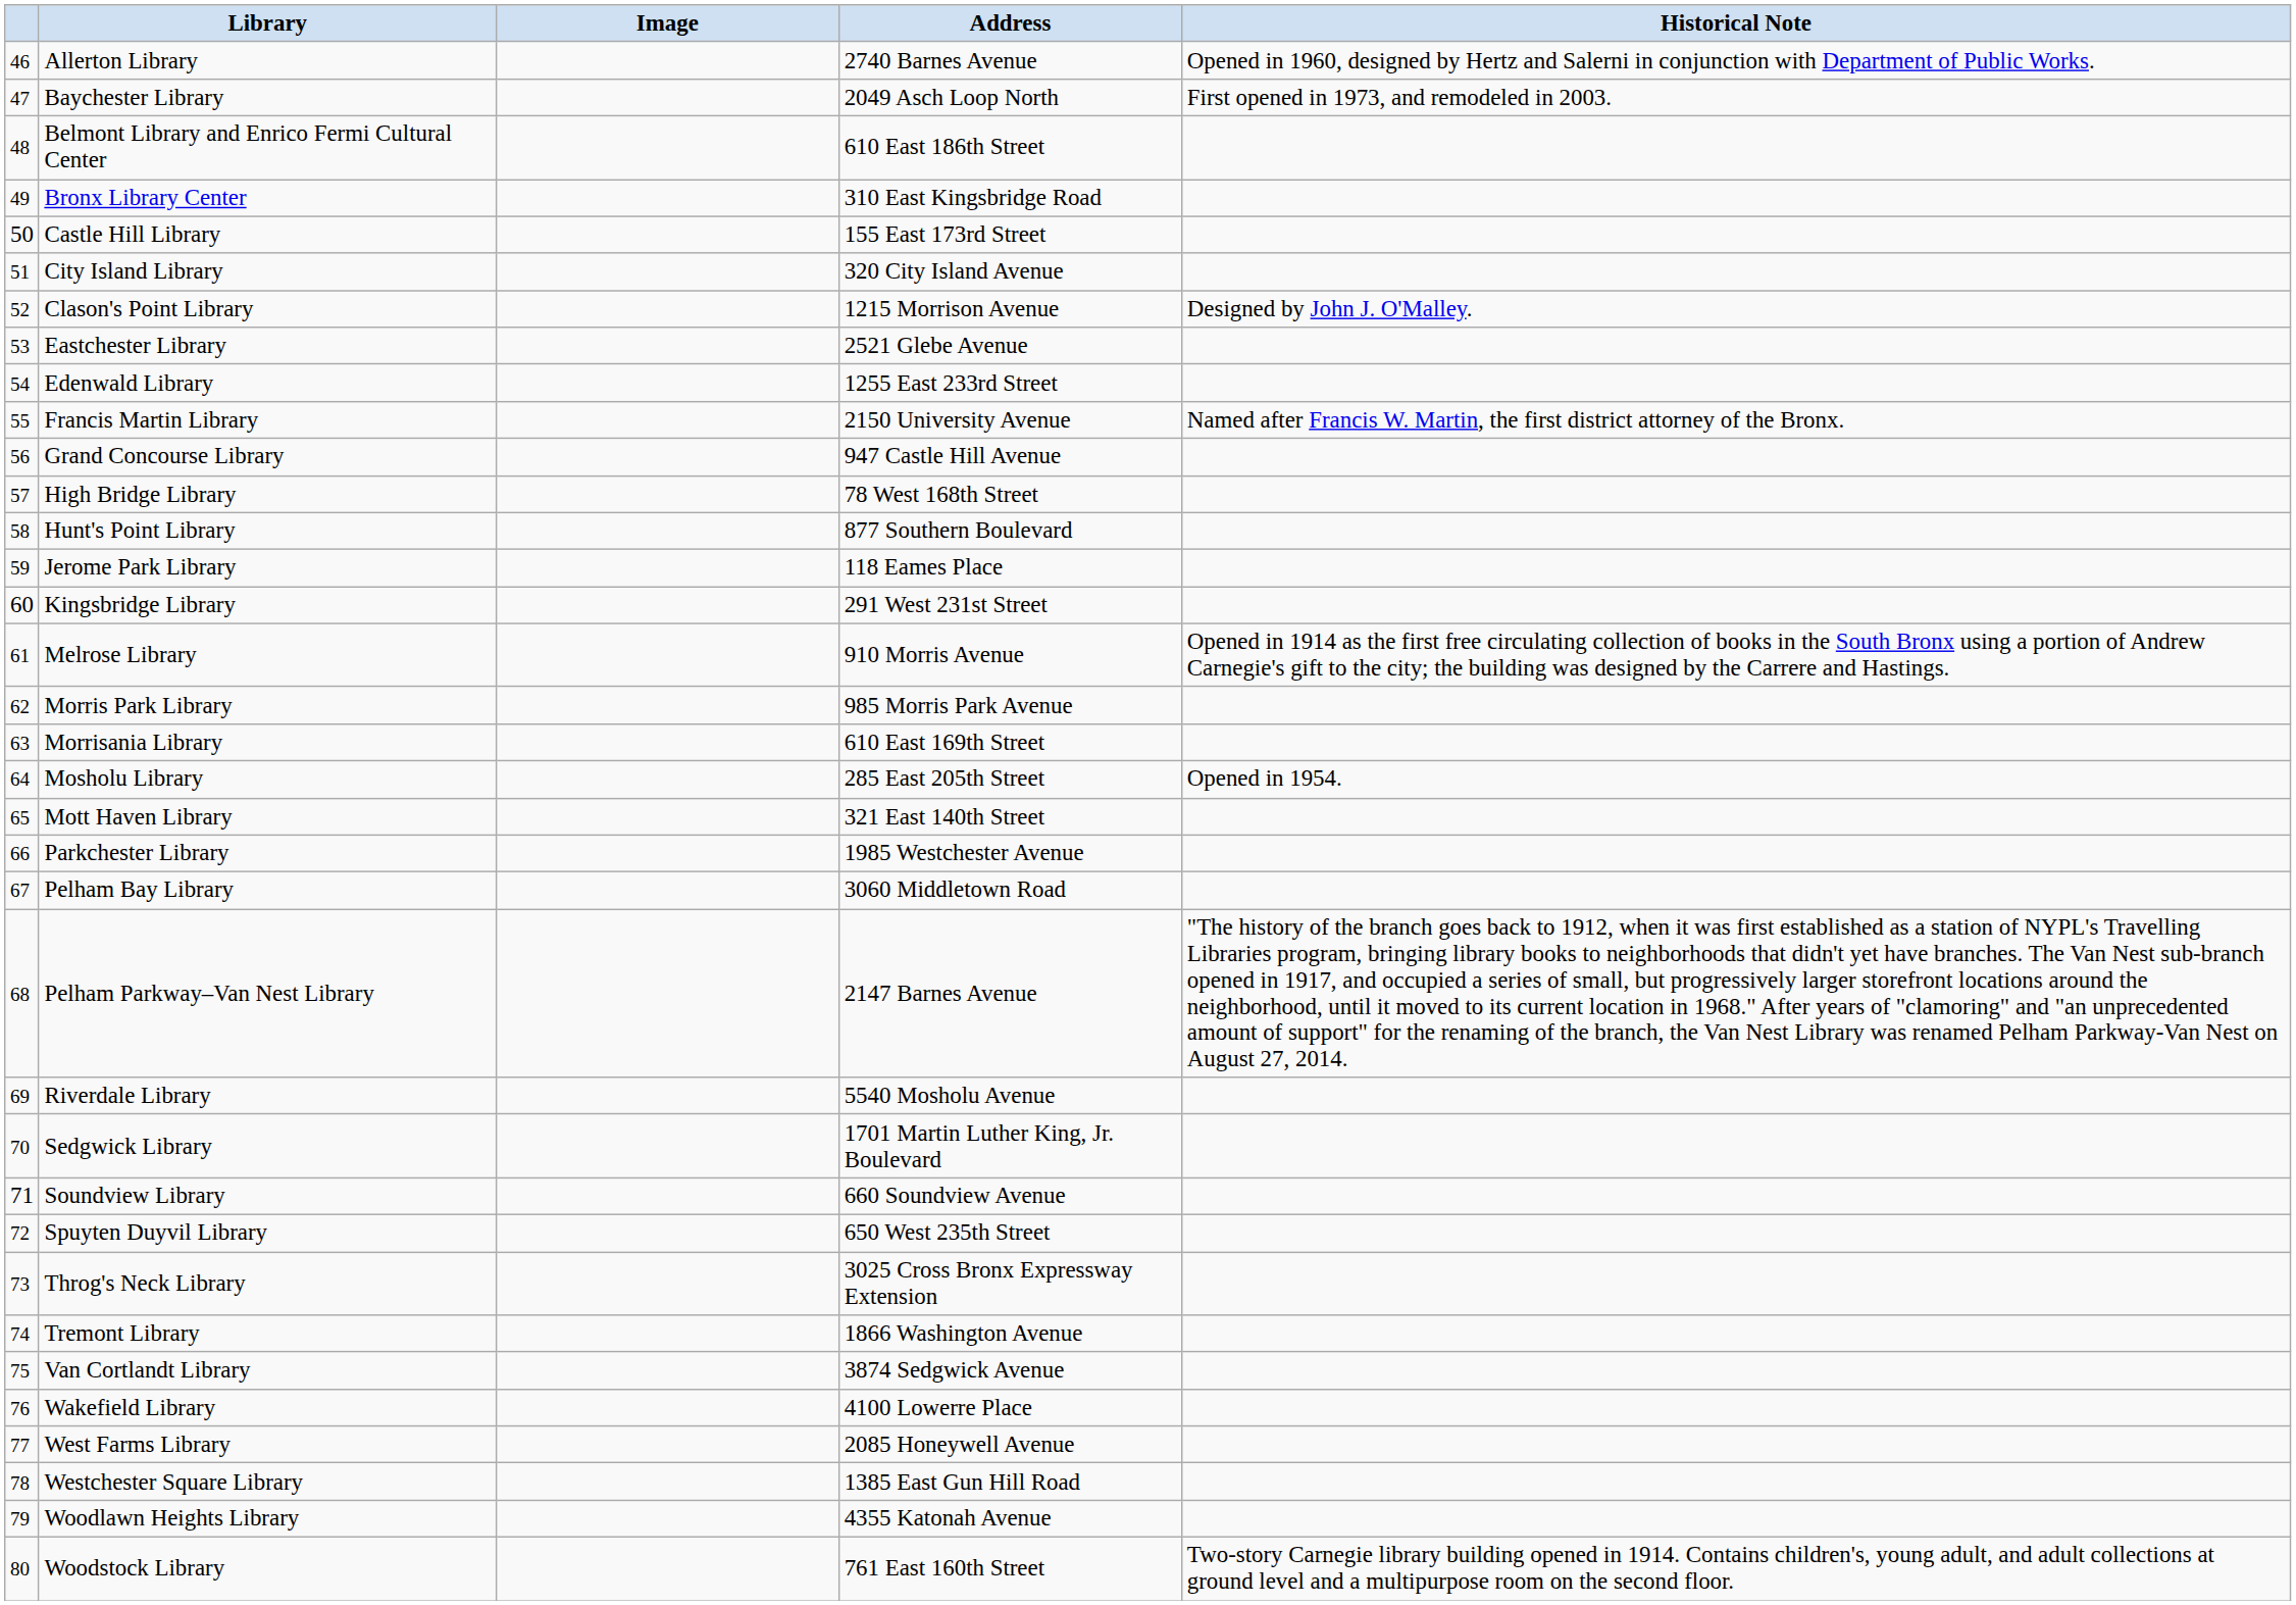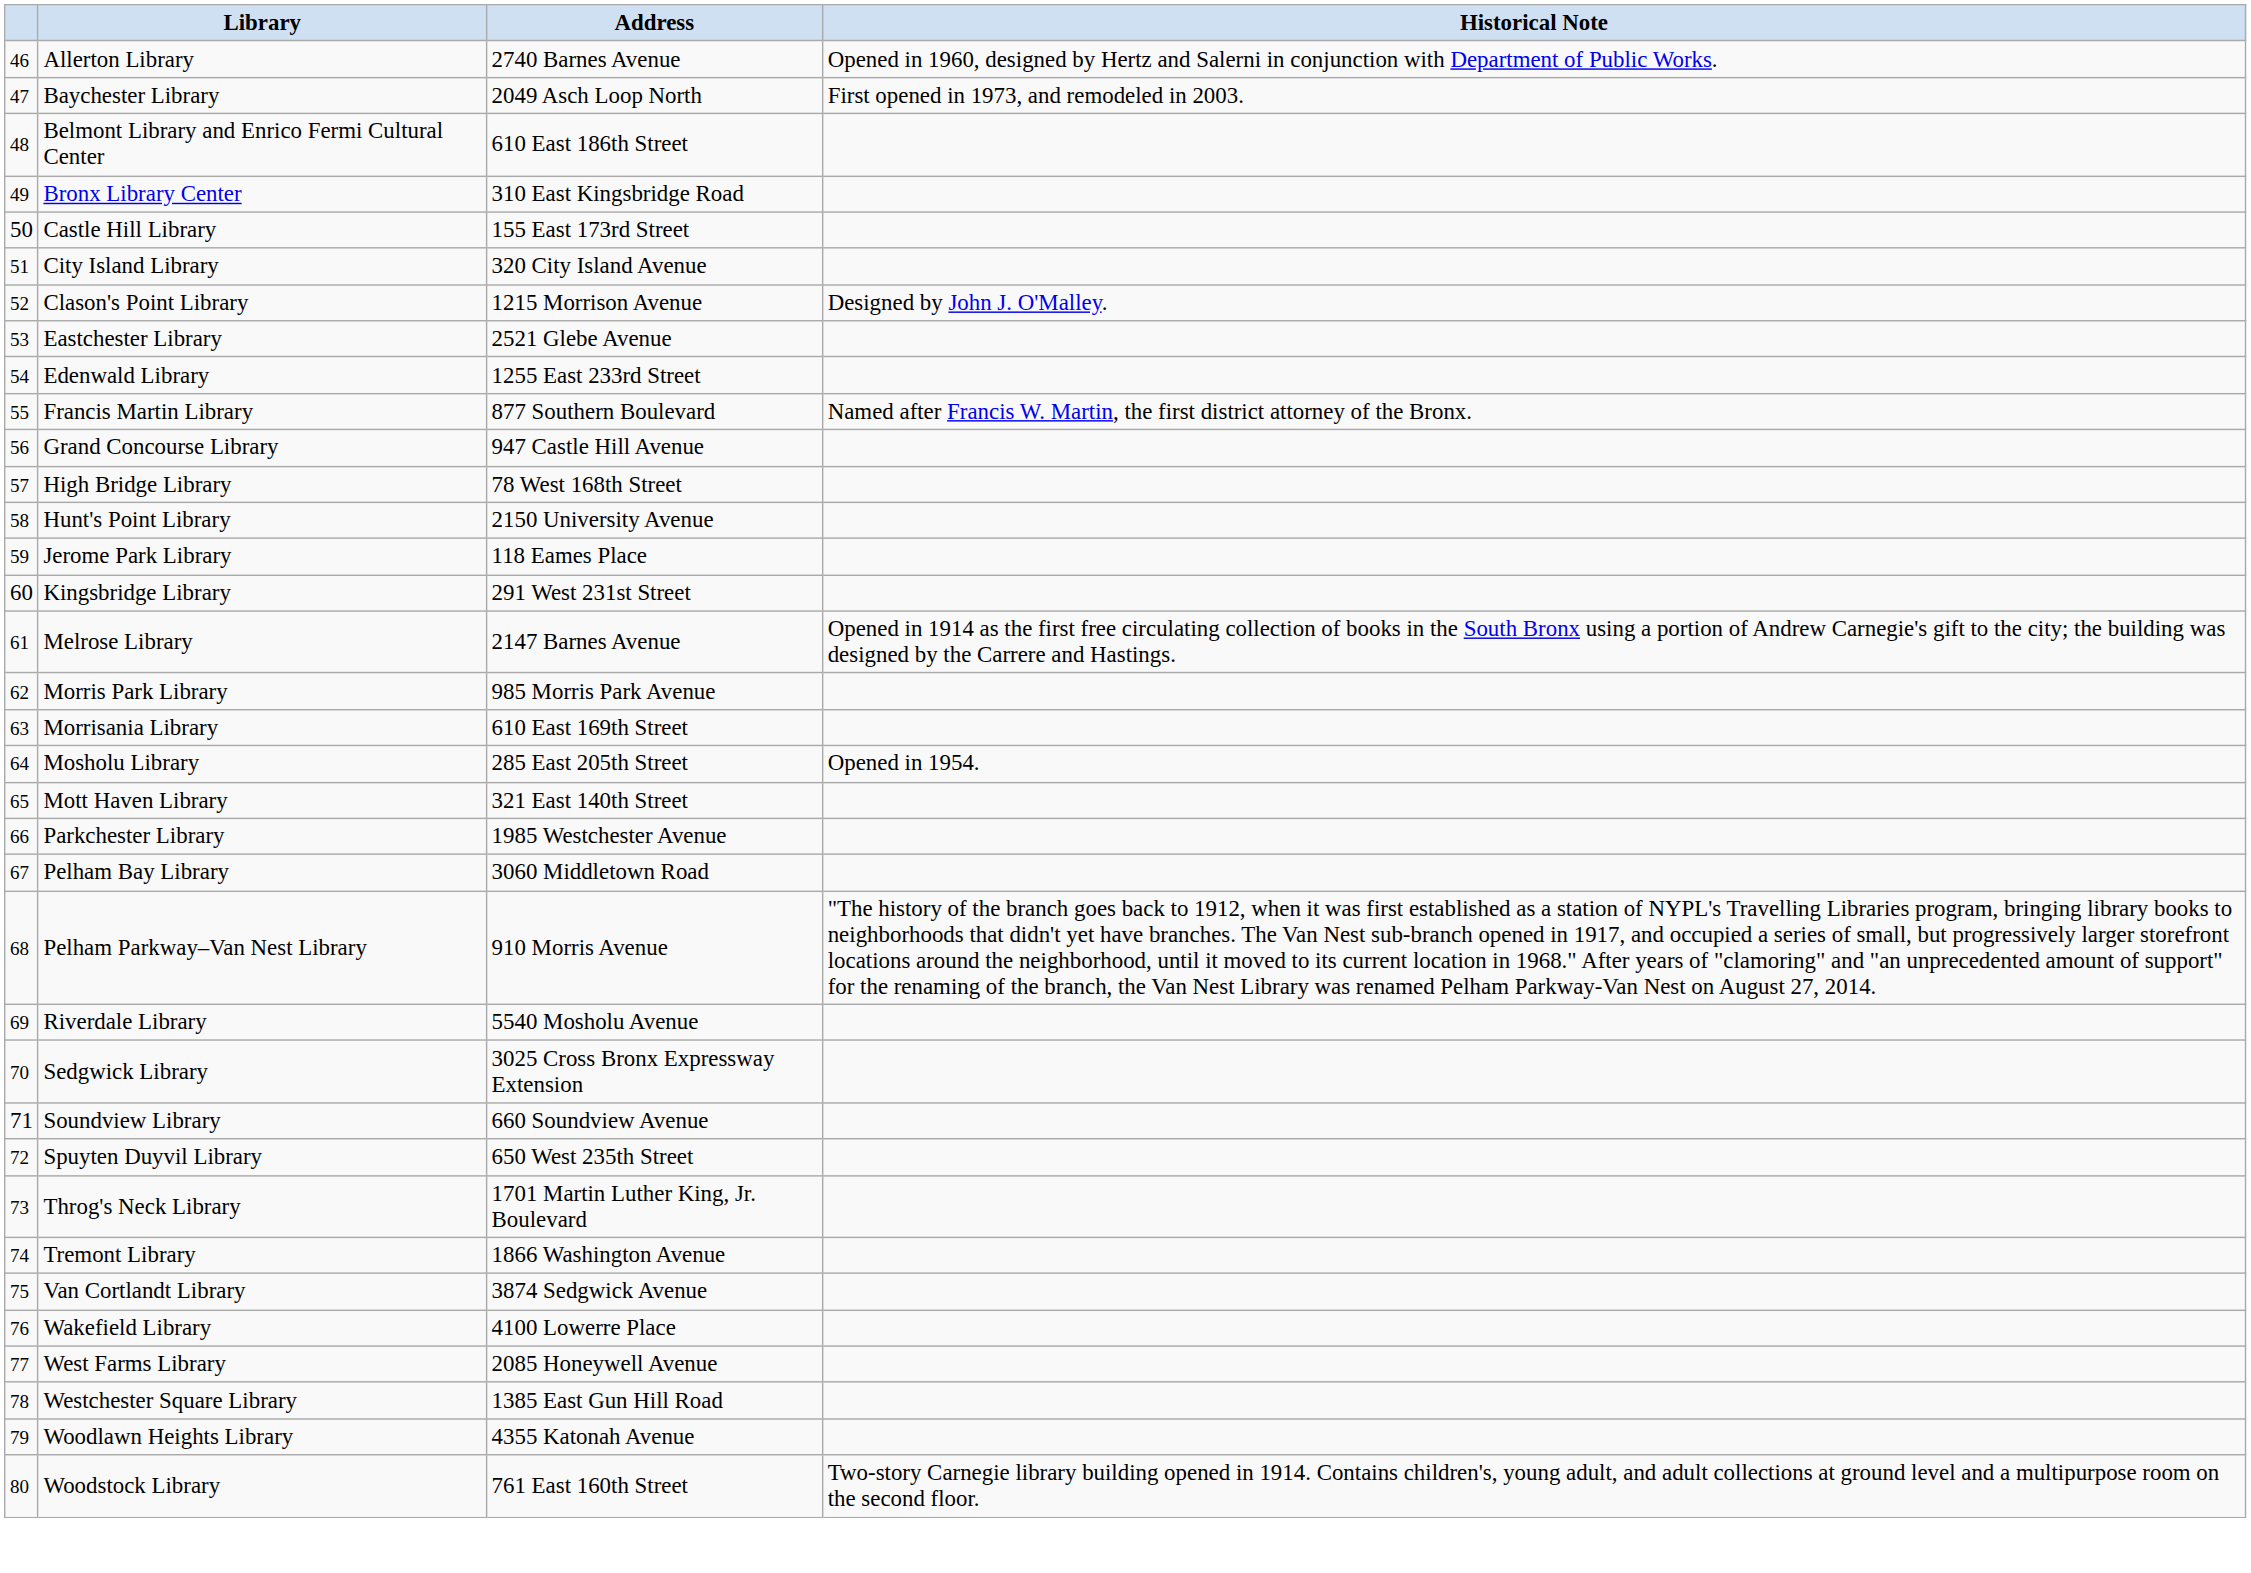 <table class="wikitable sortable" align="center">
 <tr>
 <th style="background-color:#CEE0F2;"></th>
 <th width=20% style="background-color:#CEE0F2;"><strong>Library</strong></th>
-<th width=15% style="background-color:#CEE0F2;"><strong>Image</strong></th>
 <th width=15% style="background-color:#CEE0F2;" class="unsortable"><strong>Address</strong></th>
 <th style="background-color:#CEE0F2;" class="unsortable"><strong>Historical Note</strong></th>
 </tr>
 <tr>
 <td><small>46</small></td>
 <td>Allerton Library<br></td>
-<td></td>
 <td>2740 Barnes Avenue</td>
 <td>Opened in 1960, designed by Hertz and Salerni in conjunction with <a href='#'>Department of Public Works</a>.</td>
 </tr>
 <tr>
 <td><small>47</small></td>
 <td>Baychester Library<br></td>
-<td></td>
 <td>2049 Asch Loop North</td>
 <td>First opened in 1973, and remodeled in 2003.</td>
 </tr>
 <tr>
 <td><small>48</small></td>
 <td>Belmont Library and Enrico Fermi Cultural Center<br></td>
-<td></td>
 <td>610 East 186th Street</td>
 <td></td>
 </tr>
 <tr>
 <td><small>49</small></td>
 <td><a href='#'>Bronx Library Center</a><br></td>
-<td></td>
 <td>310 East Kingsbridge Road</td>
 <td></td>
 </tr>
 <tr>
 <td align="center" >50</td>
 <td>Castle Hill Library<br></td>
-<td></td>
 <td>155 East 173rd Street </td>
 <td></td>
 </tr>
 <tr>
 <td><small>51</small></td>
 <td>City Island Library<br></td>
-<td></td>
 <td>320 City Island Avenue</td>
 <td></td>
 </tr>
 <tr>
 <td><small>52</small></td>
 <td>Clason's Point Library<br></td>
-<td></td>
 <td>1215 Morrison Avenue</td>
 <td>Designed by <a href='#'>John J. O'Malley</a>.</td>
 </tr>
 <tr>
 <td><small>53</small></td>
 <td>Eastchester Library<br></td>
-<td></td>
 <td>2521 Glebe Avenue</td>
 <td></td>
 </tr>
 <tr>
 <td><small>54</small></td>
 <td>Edenwald Library<br></td>
-<td></td>
 <td>1255 East 233rd Street</td>
 <td></td>
 </tr>
 <tr>
 <td><small>55</small></td>
 <td>Francis Martin Library<br></td>
-<td></td>
-<td>2150 University Avenue</td>
+<td>877 Southern Boulevard</td>
 <td>Named after <a href='#'>Francis W. Martin</a>, the first district attorney of the Bronx.</td>
 </tr>
 <tr>
 <td><small>56</small></td>
 <td>Grand Concourse Library<br></td>
-<td></td>
 <td>947 Castle Hill Avenue</td>
 <td></td>
 </tr>
 <tr>
 <td><small>57</small></td>
 <td>High Bridge Library<br></td>
-<td></td>
 <td>78 West 168th Street</td>
 <td></td>
 </tr>
 <tr>
 <td><small>58</small></td>
 <td>Hunt's Point Library<br></td>
-<td></td>
-<td>877 Southern Boulevard</td>
+<td>2150 University Avenue</td>
 <td></td>
 </tr>
 <tr>
 <td><small>59</small></td>
 <td>Jerome Park Library<br></td>
-<td></td>
 <td>118 Eames Place</td>
 <td></td>
 </tr>
 <tr>
 <td align="center" >60</td>
 <td>Kingsbridge Library<br></td>
-<td></td>
 <td>291 West 231st Street</td>
 <td></td>
 </tr>
 <tr>
 <td><small>61</small></td>
 <td>Melrose Library<br></td>
-<td></td>
-<td>910 Morris Avenue</td>
+<td>2147 Barnes Avenue</td>
 <td>Opened in 1914 as the first free circulating collection of books in the <a href='#'>South Bronx</a> using a portion of Andrew Carnegie's gift to the city; the building was designed by the Carrere and Hastings.</td>
 </tr>
 <tr>
 <td><small>62</small></td>
 <td>Morris Park Library<br></td>
-<td></td>
 <td>985 Morris Park Avenue</td>
 <td></td>
 </tr>
 <tr>
 <td><small>63</small></td>
 <td>Morrisania Library<br></td>
-<td></td>
 <td>610 East 169th Street</td>
 <td></td>
 </tr>
 <tr>
 <td><small>64</small></td>
 <td>Mosholu Library<br></td>
-<td></td>
 <td>285 East 205th Street</td>
 <td>Opened in 1954.</td>
 </tr>
 <tr>
 <td><small>65</small></td>
 <td>Mott Haven Library<br></td>
-<td></td>
 <td>321 East 140th Street</td>
 <td></td>
 </tr>
 <tr>
 <td><small>66</small></td>
 <td>Parkchester Library<br></td>
-<td></td>
 <td>1985 Westchester Avenue</td>
 <td></td>
 </tr>
 <tr>
 <td><small>67</small></td>
 <td>Pelham Bay Library<br></td>
-<td></td>
 <td>3060 Middletown Road</td>
 <td></td>
 </tr>
 <tr>
 <td><small>68</small></td>
 <td>Pelham Parkway–Van Nest Library<br></td>
-<td></td>
-<td>2147 Barnes Avenue</td>
+<td>910 Morris Avenue</td>
 <td>"The history of the branch goes back to 1912, when it was first established as a station of NYPL's Travelling Libraries program, bringing library books to neighborhoods that didn't yet have branches. The Van Nest sub-branch opened in 1917, and occupied a series of small, but progressively larger storefront locations around the neighborhood, until it moved to its current location in 1968." After years of "clamoring"  and "an unprecedented amount of support" for the renaming of the branch, the Van Nest Library was renamed Pelham Parkway-Van Nest on August 27, 2014.</td>
 </tr>
 <tr>
 <td><small>69</small></td>
 <td>Riverdale Library<br></td>
-<td></td>
 <td>5540 Mosholu Avenue</td>
 <td></td>
 </tr>
 <tr>
 <td><small>70</small></td>
 <td>Sedgwick Library<br></td>
-<td></td>
-<td>1701 Martin Luther King, Jr. Boulevard</td>
+<td>3025 Cross Bronx Expressway Extension</td>
 <td></td>
 </tr>
 <tr>
 <td align="center" >71</td>
 <td>Soundview Library<br></td>
-<td></td>
 <td>660 Soundview Avenue</td>
 <td></td>
 </tr>
 <tr>
 <td><small>72</small></td>
 <td>Spuyten Duyvil Library<br></td>
-<td></td>
 <td>650 West 235th Street</td>
 <td></td>
 </tr>
 <tr>
 <td><small>73</small></td>
 <td>Throg's Neck Library<br></td>
-<td></td>
-<td>3025 Cross Bronx Expressway Extension</td>
+<td>1701 Martin Luther King, Jr. Boulevard</td>
 <td></td>
 </tr>
 <tr>
 <td><small>74</small></td>
 <td>Tremont Library<br></td>
-<td></td>
 <td>1866 Washington Avenue</td>
 <td></td>
 </tr>
 <tr>
 <td><small>75</small></td>
 <td>Van Cortlandt Library<br></td>
-<td></td>
 <td>3874 Sedgwick Avenue</td>
 <td></td>
 </tr>
 <tr>
 <td><small>76</small></td>
 <td>Wakefield Library<br></td>
-<td></td>
 <td>4100 Lowerre Place</td>
 <td></td>
 </tr>
 <tr>
 <td><small>77</small></td>
 <td>West Farms Library<br></td>
-<td></td>
 <td>2085 Honeywell Avenue</td>
 <td></td>
 </tr>
 <tr>
 <td><small>78</small></td>
 <td>Westchester Square Library<br></td>
-<td></td>
 <td>1385 East Gun Hill Road</td>
 <td></td>
 </tr>
 <tr>
 <td><small>79</small></td>
 <td>Woodlawn Heights Library<br></td>
-<td></td>
 <td>4355 Katonah Avenue</td>
 <td></td>
 </tr>
 <tr>
 <td><small>80</small></td>
 <td>Woodstock Library<br></td>
-<td></td>
 <td>761 East 160th Street</td>
 <td>Two-story Carnegie library building opened in 1914. Contains children's, young adult, and adult collections at ground level and a multipurpose room on the second floor.</td>
 </tr>
 </table>
